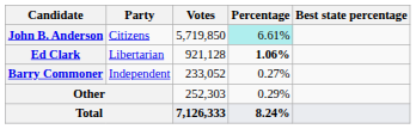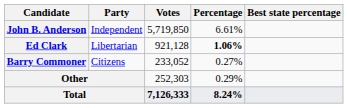 <table class="wikitable sortable" style="text-align:right;">
 <tr>
 <th scope="col">Candidate</th>
 <th scope="col">Party</th>
 <th scope="col">Votes</th>
 <th scope="col">Percentage</th>
 <th scope="col">Best state percentage</th>
 </tr>
 <tr>
 <th scope="row"><a href='#'>John B. Anderson</a></th>
-<td style="text-align:left;"><a href='#'>Citizens</a></td>
+<td style="text-align:left;"><a href='#'>Independent</a></td>
 <td>5,719,850</td>
-<td style="background: paleturquoise;">6.61%</td>
+<td>6.61%</td>
 <td></td>
 </tr>
 <tr>
 <th scope="row"><a href='#'>Ed Clark</a></th>
 <td style="text-align:left;"><a href='#'>Libertarian</a></td>
 <td>921,128</td>
 <td><strong>1.06%</strong></td>
 <td></td>
 </tr>
 <tr>
 <th scope="row"><a href='#'>Barry Commoner</a></th>
-<td style="text-align:left;"><a href='#'>Independent</a></td>
+<td style="text-align:left;"><a href='#'>Citizens</a></td>
 <td>233,052</td>
 <td>0.27%</td>
 <td></td>
 </tr>
 <tr>
 <th scope="row" colspan="2">Other</th>
 <td>252,303</td>
 <td>0.29%</td>
 <td></td>
 </tr>
 <tr style="font-weight:bold; background-color:#eaecf0;">
 <th scope="row" colspan="2">Total</th>
 <td>7,126,333</td>
 <td>8.24%</td>
 <td></td>
 </tr>
 </table>
